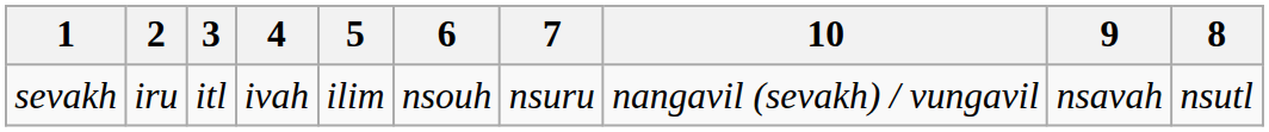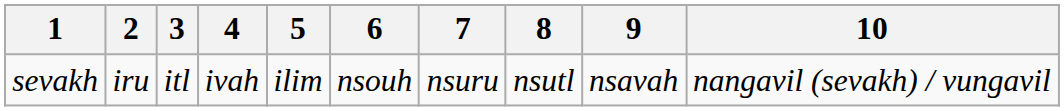 <table class="wikitable">
 <tr>
 <th>1</th>
 <th>2</th>
 <th>3</th>
 <th>4</th>
 <th>5</th>
 <th>6</th>
 <th>7</th>
+<th>8</th>
+<th>9</th>
 <th>10</th>
-<th>9</th>
-<th>8</th>
 </tr>
 <tr>
 <td><em>sevakh</em></td>
 <td><em>iru</em></td>
 <td><em>itl</em></td>
 <td><em>ivah</em></td>
 <td><em>ilim</em></td>
 <td><em>nsouh</em></td>
 <td><em>nsuru</em></td>
+<td><em>nsutl</em></td>
+<td><em>nsavah</em></td>
 <td><em>nangavil (sevakh) / vungavil</em></td>
-<td><em>nsavah</em></td>
-<td><em>nsutl</em></td>
 </tr>
 </table>
